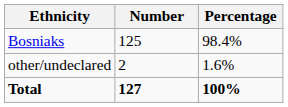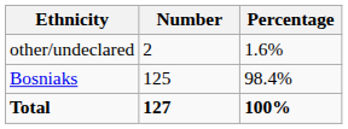 <table class="wikitable">
 <tr>
 <th width="100px">Ethnicity</th>
 <th width="80px">Number</th>
 <th width="80px">Percentage</th>
 </tr>
 <tr>
+<td>other/undeclared</td>
+<td>2</td>
+<td>1.6%</td>
+</tr>
+<tr>
 <td><a href='#'>Bosniaks</a></td>
 <td>125</td>
 <td>98.4%</td>
-</tr>
-<tr>
-<td>other/undeclared</td>
-<td>2</td>
-<td>1.6%</td>
 </tr>
 <tr>
 <td><strong>Total</strong></td>
 <td><strong>127</strong></td>
 <td><strong>100%</strong></td>
 </tr>
 </table>
